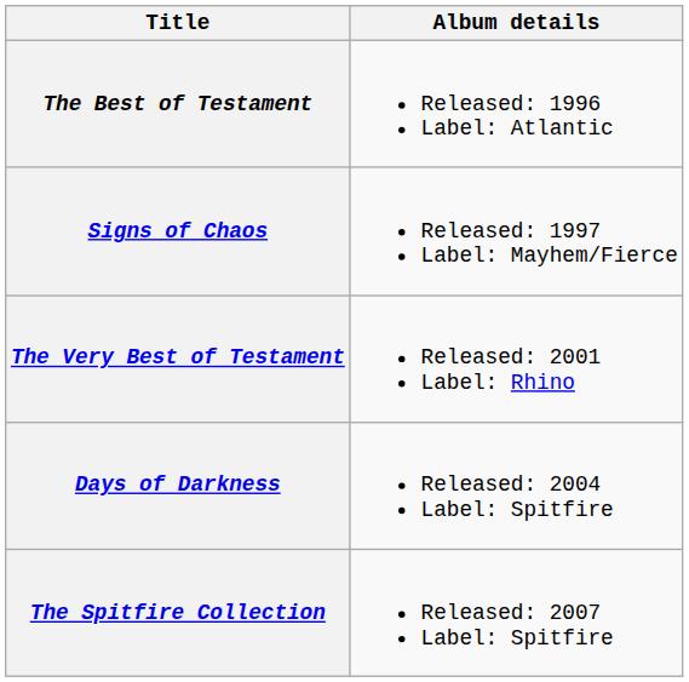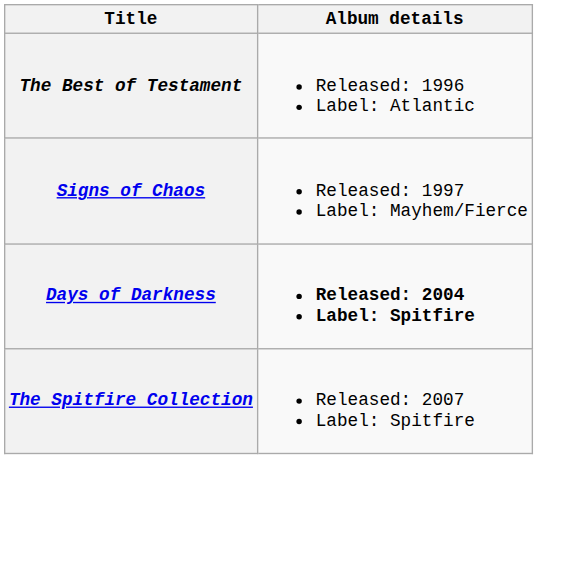 <table class ="wikitable plainrowheader">
 <tr>
 <th scope="col">Title</th>
 <th scope="col">Album details</th>
 </tr>
 <tr>
 <th scope="row"><em>The Best of Testament</em></th>
 <td><br><ul><li>Released: 1996</li><li>Label: Atlantic</li></ul></td>
 </tr>
 <tr>
 <th scope="row"><em><a href='#'>Signs of Chaos</a></em></th>
 <td><br><ul><li>Released: 1997</li><li>Label: Mayhem/Fierce</li></ul></td>
 </tr>
 <tr>
-<th scope="row"><em><a href='#'>The Very Best of Testament</a></em></th>
-<td><br><ul><li>Released: 2001</li><li>Label: <a href='#'>Rhino</a></li></ul></td>
-</tr>
-<tr>
 <th scope="row"><em><a href='#'>Days of Darkness</a></em></th>
-<td><br><ul><li>Released: 2004</li><li>Label: Spitfire</li></ul></td>
+<td><strong><br><ul><li>Released: 2004</li><li>Label: Spitfire</li></ul></strong></td>
 </tr>
 <tr>
 <th scope="row"><em><a href='#'>The Spitfire Collection</a></em></th>
 <td><br><ul><li>Released: 2007</li><li>Label: Spitfire</li></ul></td>
 </tr>
 </table>
